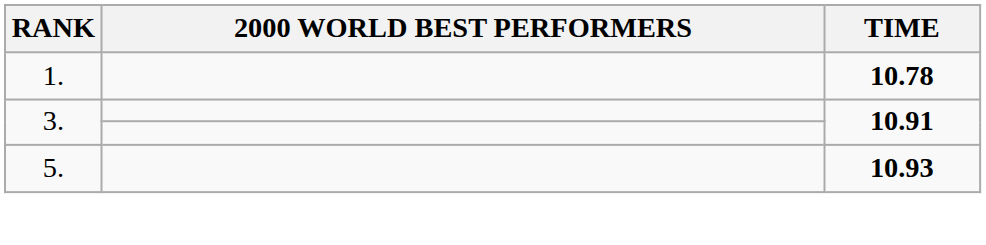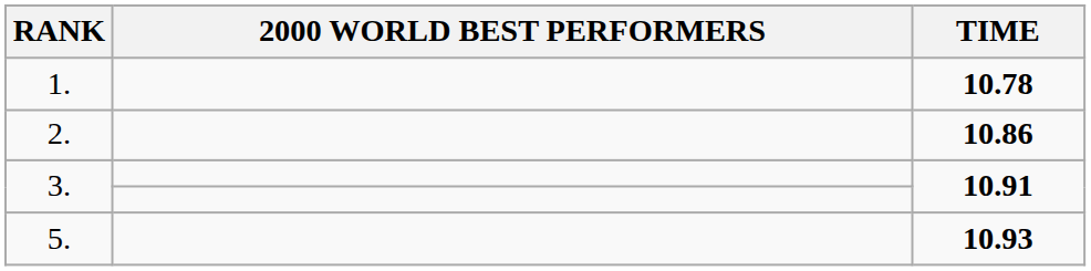 <table class="wikitable" style="border-collapse: collapse; font-size: 90%;">
 <tr>
 <th>RANK</th>
 <th align="center" style="width: 25em">2000 WORLD BEST PERFORMERS</th>
 <th align="center" style="width: 5em">TIME</th>
 </tr>
 <tr>
 <td align="center">1.</td>
 <td></td>
 <td align="center"><strong>10.78</strong></td>
+</tr>
+<tr>
+<td align="center">2.</td>
+<td></td>
+<td align="center"><strong>10.86</strong></td>
 </tr>
 <tr>
 <td rowspan=2 align="center">3.</td>
 <td></td>
 <td rowspan=2 align="center"><strong>10.91</strong></td>
 </tr>
 <tr>
 <td></td>
 </tr>
 <tr>
 <td align="center">5.</td>
 <td></td>
 <td align="center"><strong>10.93</strong></td>
 </tr>
 </table>
